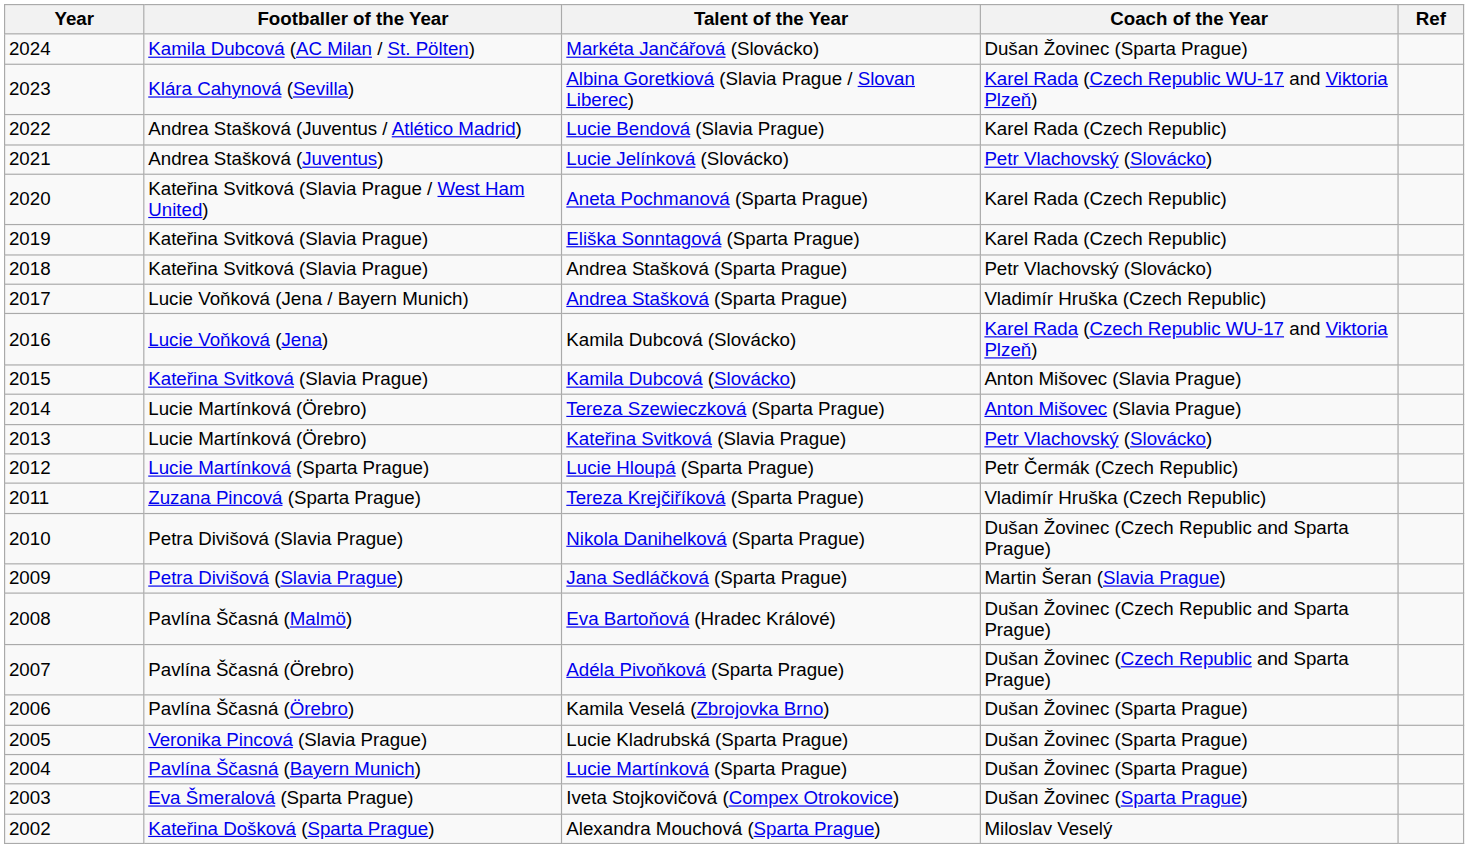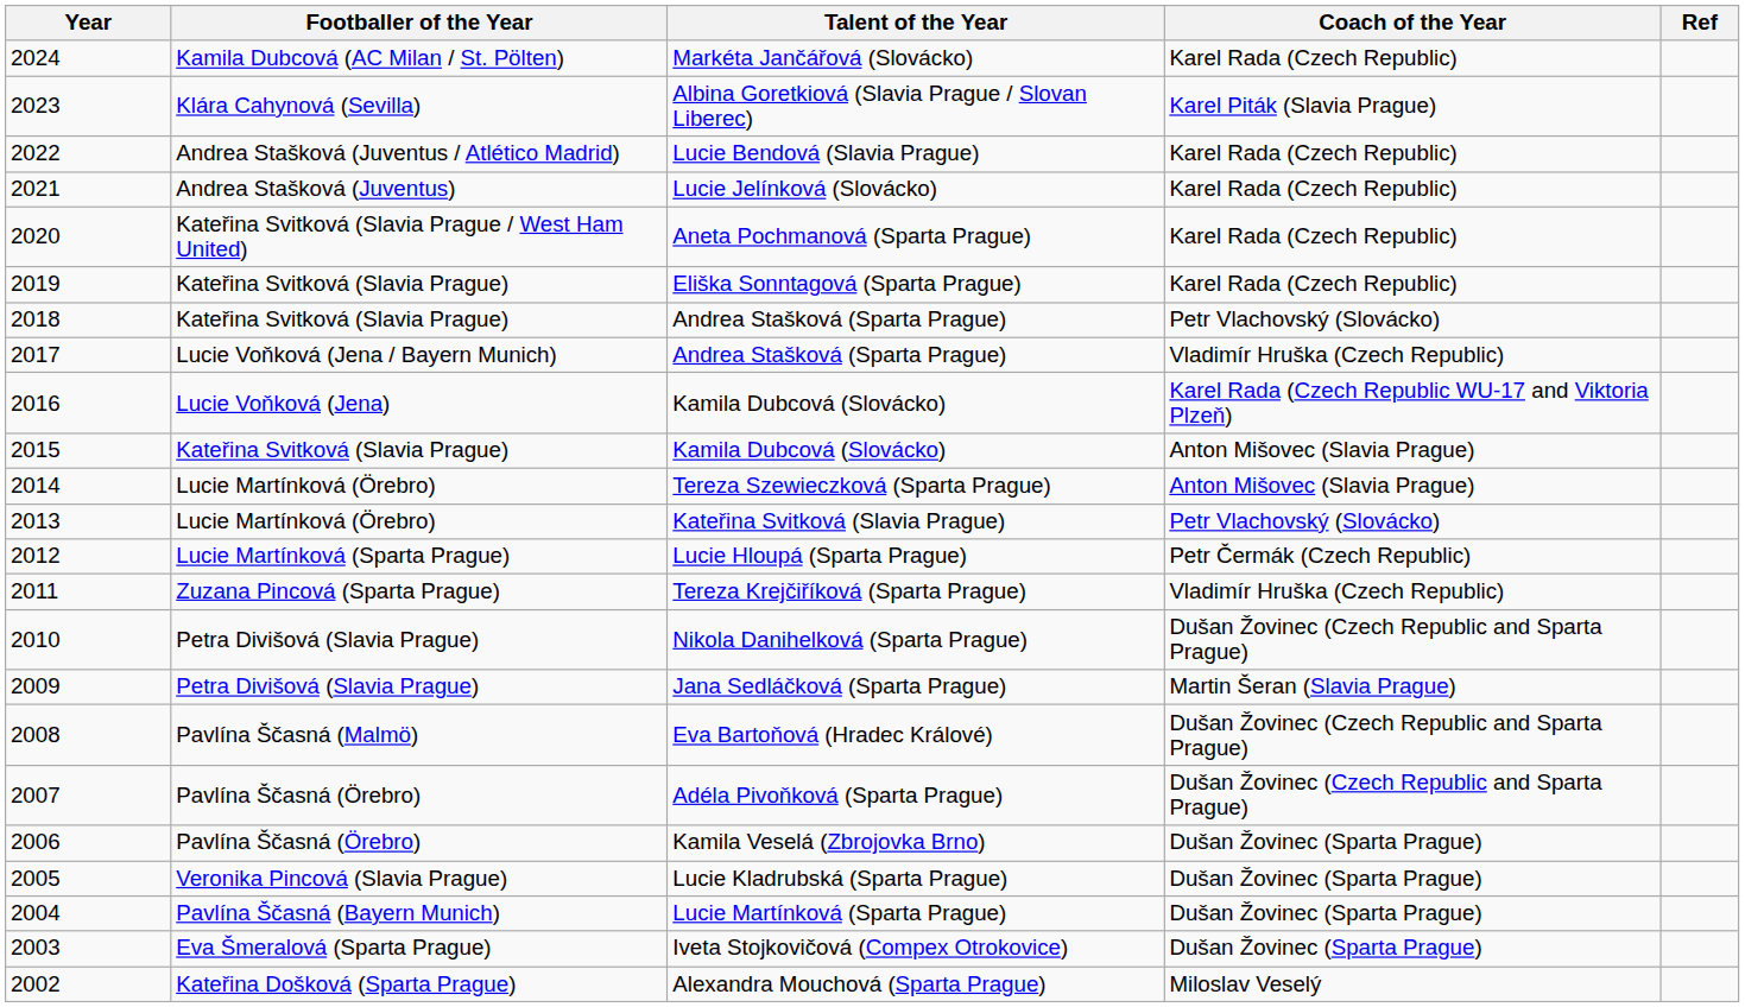 <table class="wikitable">
 <tr>
 <th width=5%>Year</th>
 <th width=15%>Footballer of the Year</th>
 <th width=15%>Talent of the Year</th>
 <th width=15%>Coach of the Year</th>
 <th width=2%>Ref</th>
 </tr>
 <tr>
 <td>2024</td>
 <td><a href='#'>Kamila Dubcová</a> (<a href='#'>AC Milan</a> / <a href='#'>St. Pölten</a>)</td>
 <td><a href='#'>Markéta Jančářová</a> (Slovácko)</td>
-<td>Dušan Žovinec (Sparta Prague)</td>
+<td>Karel Rada (Czech Republic)</td>
 <td></td>
 </tr>
 <tr>
 <td>2023</td>
 <td><a href='#'>Klára Cahynová</a> (<a href='#'>Sevilla</a>)</td>
 <td><a href='#'>Albina Goretkiová</a> (Slavia Prague / <a href='#'>Slovan Liberec</a>)</td>
-<td><a href='#'>Karel Rada</a> (<a href='#'>Czech Republic WU-17</a> and <a href='#'>Viktoria Plzeň</a>)</td>
+<td><a href='#'>Karel Piták</a> (Slavia Prague)</td>
 <td></td>
 </tr>
 <tr>
 <td>2022</td>
 <td>Andrea Stašková (Juventus / <a href='#'>Atlético Madrid</a>)</td>
 <td><a href='#'>Lucie Bendová</a> (Slavia Prague)</td>
 <td>Karel Rada (Czech Republic)</td>
 <td></td>
 </tr>
 <tr>
 <td>2021</td>
 <td>Andrea Stašková (<a href='#'>Juventus</a>)</td>
 <td><a href='#'>Lucie Jelínková</a> (Slovácko)</td>
-<td><a href='#'>Petr Vlachovský</a> (<a href='#'>Slovácko</a>)</td>
+<td>Karel Rada (Czech Republic)</td>
 <td></td>
 </tr>
 <tr>
 <td>2020</td>
 <td>Kateřina Svitková (Slavia Prague / <a href='#'>West Ham United</a>)</td>
 <td><a href='#'>Aneta Pochmanová</a> (Sparta Prague)</td>
 <td>Karel Rada (Czech Republic)</td>
 <td></td>
 </tr>
 <tr>
 <td>2019</td>
 <td>Kateřina Svitková (Slavia Prague)</td>
 <td><a href='#'>Eliška Sonntagová</a> (Sparta Prague)</td>
 <td>Karel Rada (Czech Republic)</td>
 <td></td>
 </tr>
 <tr>
 <td>2018</td>
 <td>Kateřina Svitková (Slavia Prague)</td>
 <td>Andrea Stašková (Sparta Prague)</td>
 <td>Petr Vlachovský (Slovácko)</td>
 <td></td>
 </tr>
 <tr>
 <td>2017</td>
 <td>Lucie Voňková (Jena / Bayern Munich)</td>
 <td><a href='#'>Andrea Stašková</a> (Sparta Prague)</td>
 <td>Vladimír Hruška (Czech Republic)</td>
 <td></td>
 </tr>
 <tr>
 <td>2016</td>
 <td><a href='#'>Lucie Voňková</a> (<a href='#'>Jena</a>)</td>
 <td>Kamila Dubcová (Slovácko)</td>
 <td><a href='#'>Karel Rada</a> (<a href='#'>Czech Republic WU-17</a> and <a href='#'>Viktoria Plzeň</a>)</td>
 <td></td>
 </tr>
 <tr>
 <td>2015</td>
 <td><a href='#'>Kateřina Svitková</a> (Slavia Prague)</td>
 <td><a href='#'>Kamila Dubcová</a> (<a href='#'>Slovácko</a>)</td>
 <td>Anton Mišovec (Slavia Prague)</td>
 <td></td>
 </tr>
 <tr>
 <td>2014</td>
 <td>Lucie Martínková (Örebro)</td>
 <td><a href='#'>Tereza Szewieczková</a> (Sparta Prague)</td>
 <td><a href='#'>Anton Mišovec</a> (Slavia Prague)</td>
 <td></td>
 </tr>
 <tr>
 <td>2013</td>
 <td>Lucie Martínková (Örebro)</td>
 <td><a href='#'>Kateřina Svitková</a> (Slavia Prague)</td>
 <td><a href='#'>Petr Vlachovský</a> (<a href='#'>Slovácko</a>)</td>
 <td></td>
 </tr>
 <tr>
 <td>2012</td>
 <td><a href='#'>Lucie Martínková</a> (Sparta Prague)</td>
 <td><a href='#'>Lucie Hloupá</a> (Sparta Prague)</td>
 <td>Petr Čermák (Czech Republic)</td>
 <td></td>
 </tr>
 <tr>
 <td>2011</td>
 <td><a href='#'>Zuzana Pincová</a> (Sparta Prague)</td>
 <td><a href='#'>Tereza Krejčiříková</a> (Sparta Prague)</td>
 <td>Vladimír Hruška (Czech Republic)</td>
 <td></td>
 </tr>
 <tr>
 <td>2010</td>
 <td>Petra Divišová (Slavia Prague)</td>
 <td><a href='#'>Nikola Danihelková</a> (Sparta Prague)</td>
 <td>Dušan Žovinec (Czech Republic and Sparta Prague)</td>
 <td></td>
 </tr>
 <tr>
 <td>2009</td>
 <td><a href='#'>Petra Divišová</a> (<a href='#'>Slavia Prague</a>)</td>
 <td><a href='#'>Jana Sedláčková</a> (Sparta Prague)</td>
 <td>Martin Šeran (<a href='#'>Slavia Prague</a>)</td>
 <td></td>
 </tr>
 <tr>
 <td>2008</td>
 <td>Pavlína Ščasná (<a href='#'>Malmö</a>)</td>
 <td><a href='#'>Eva Bartoňová</a> (Hradec Králové)</td>
 <td>Dušan Žovinec (Czech Republic and Sparta Prague)</td>
 <td></td>
 </tr>
 <tr>
 <td>2007</td>
 <td>Pavlína Ščasná (Örebro)</td>
 <td><a href='#'>Adéla Pivoňková</a> (Sparta Prague)</td>
 <td>Dušan Žovinec (<a href='#'>Czech Republic</a> and Sparta Prague)</td>
 <td></td>
 </tr>
 <tr>
 <td>2006</td>
 <td>Pavlína Ščasná (<a href='#'>Örebro</a>)</td>
 <td>Kamila Veselá  (<a href='#'>Zbrojovka Brno</a>)</td>
 <td>Dušan Žovinec (Sparta Prague)</td>
 <td></td>
 </tr>
 <tr>
 <td>2005</td>
 <td><a href='#'>Veronika Pincová</a> (Slavia Prague)</td>
 <td>Lucie Kladrubská (Sparta Prague)</td>
 <td>Dušan Žovinec (Sparta Prague)</td>
 <td></td>
 </tr>
 <tr>
 <td>2004</td>
 <td><a href='#'>Pavlína Ščasná</a> (<a href='#'>Bayern Munich</a>)</td>
 <td><a href='#'>Lucie Martínková</a> (Sparta Prague)</td>
 <td>Dušan Žovinec (Sparta Prague)</td>
 <td></td>
 </tr>
 <tr>
 <td>2003</td>
 <td><a href='#'>Eva Šmeralová</a> (Sparta Prague)</td>
 <td>Iveta Stojkovičová  (<a href='#'>Compex Otrokovice</a>)</td>
 <td>Dušan Žovinec (<a href='#'>Sparta Prague</a>)</td>
 <td></td>
 </tr>
 <tr>
 <td>2002</td>
 <td><a href='#'>Kateřina Došková</a> (<a href='#'>Sparta Prague</a>)</td>
 <td>Alexandra Mouchová (<a href='#'>Sparta Prague</a>)</td>
 <td>Miloslav Veselý</td>
 <td></td>
 </tr>
 </table>
